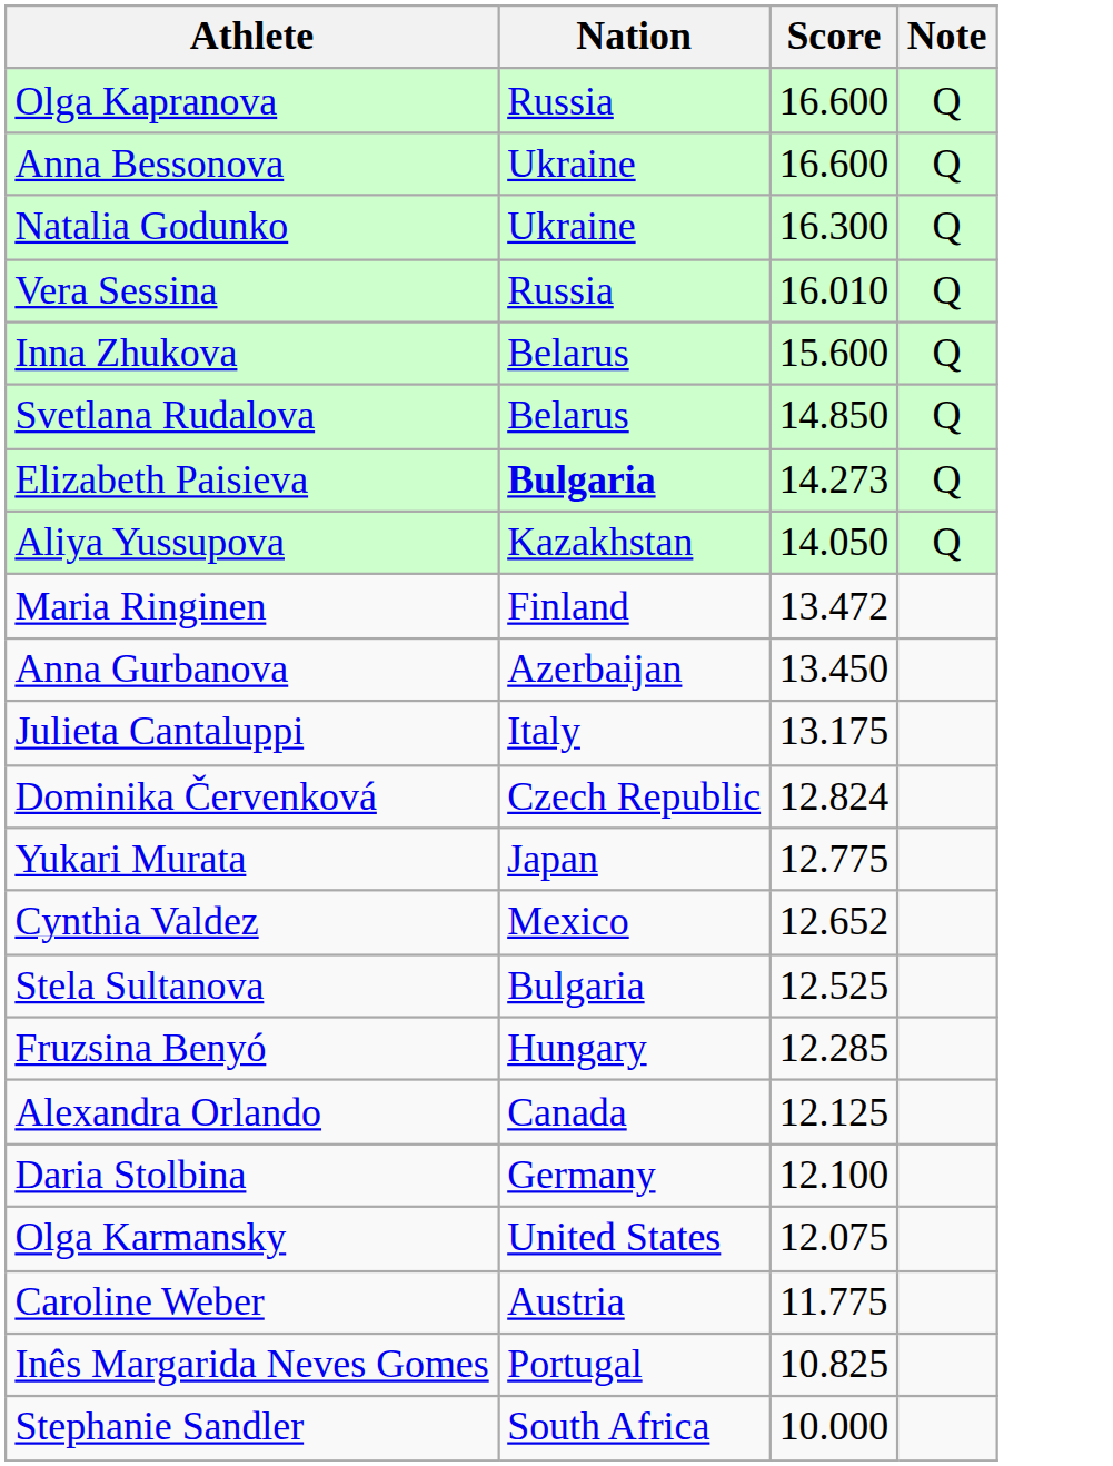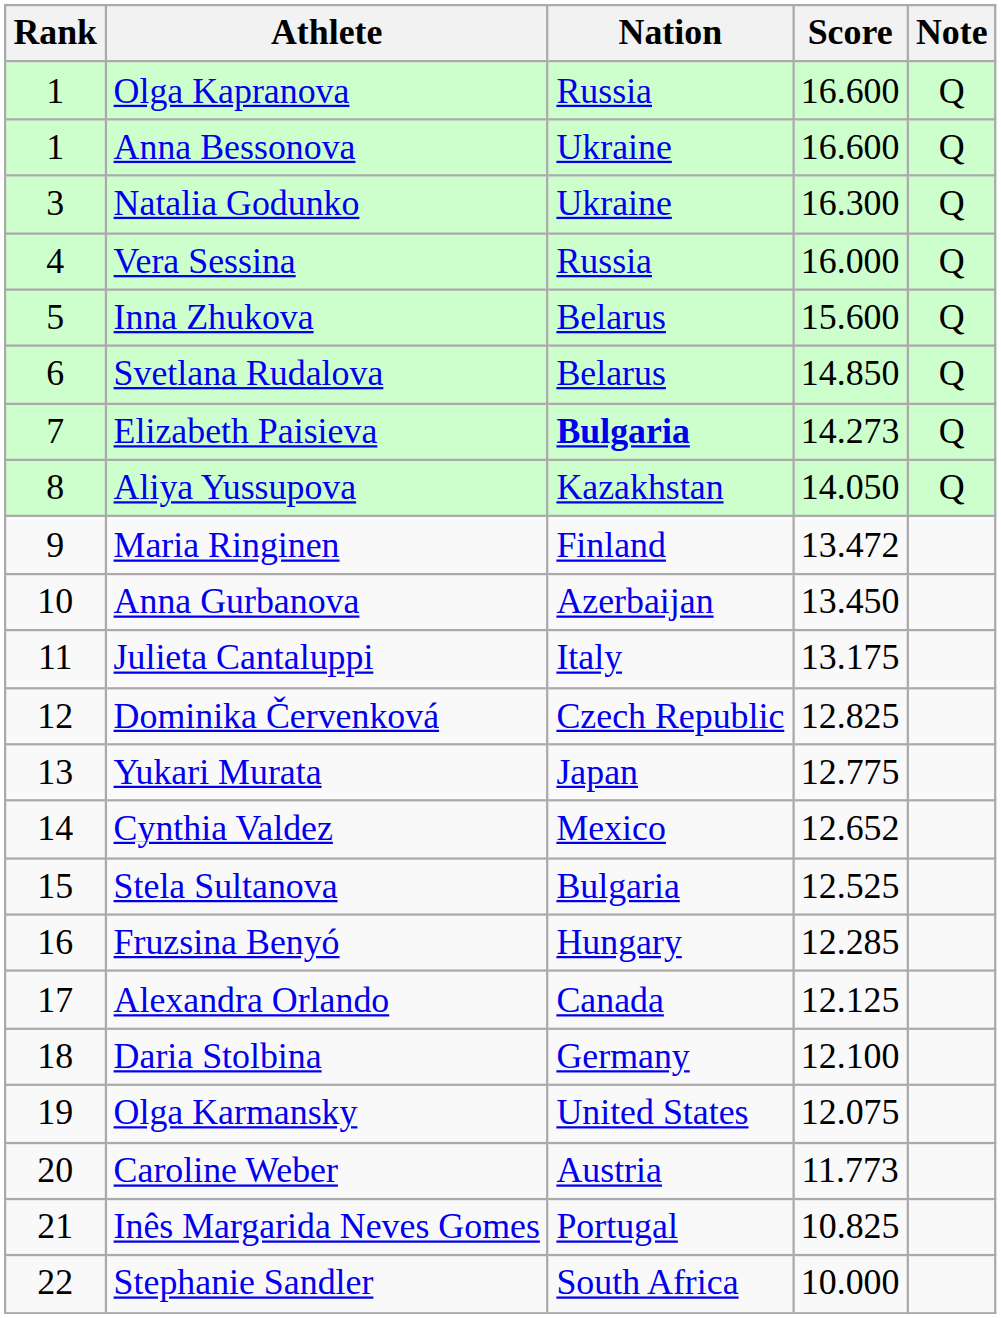 <table class="wikitable sortable" style="text-align:center">
 <tr>
+<th>Rank</th>
 <th>Athlete</th>
 <th>Nation</th>
 <th>Score</th>
 <th>Note</th>
 </tr>
 <tr bgcolor=ccffcc>
+<td>1</td>
 <td align=left><a href='#'>Olga Kapranova</a></td>
 <td align=left> <a href='#'>Russia</a></td>
 <td>16.600</td>
 <td>Q</td>
 </tr>
 <tr bgcolor=ccffcc>
+<td>1</td>
 <td align=left><a href='#'>Anna Bessonova</a></td>
 <td align=left> <a href='#'>Ukraine</a></td>
 <td>16.600</td>
 <td>Q</td>
 </tr>
 <tr bgcolor=ccffcc>
+<td>3</td>
 <td align=left><a href='#'>Natalia Godunko</a></td>
 <td align=left> <a href='#'>Ukraine</a></td>
 <td>16.300</td>
 <td>Q</td>
 </tr>
 <tr bgcolor=ccffcc>
+<td>4</td>
 <td align=left><a href='#'>Vera Sessina</a></td>
 <td align=left> <a href='#'>Russia</a></td>
-<td>16.010</td>
+<td>16.000</td>
 <td>Q</td>
 </tr>
 <tr bgcolor=ccffcc>
+<td>5</td>
 <td align=left><a href='#'>Inna Zhukova</a></td>
 <td align=left> <a href='#'>Belarus</a></td>
 <td>15.600</td>
 <td>Q</td>
 </tr>
 <tr bgcolor=ccffcc>
+<td>6</td>
 <td align=left><a href='#'>Svetlana Rudalova</a></td>
 <td align=left> <a href='#'>Belarus</a></td>
 <td>14.850</td>
 <td>Q</td>
 </tr>
 <tr bgcolor=ccffcc>
+<td>7</td>
 <td align=left><a href='#'>Elizabeth Paisieva</a></td>
 <td align=left><strong> <a href='#'>Bulgaria</a></strong></td>
 <td>14.273</td>
 <td>Q</td>
 </tr>
 <tr bgcolor=ccffcc>
+<td>8</td>
 <td align=left><a href='#'>Aliya Yussupova</a></td>
 <td align=left> <a href='#'>Kazakhstan</a></td>
 <td>14.050</td>
 <td>Q</td>
 </tr>
 <tr>
+<td>9</td>
 <td align=left><a href='#'>Maria Ringinen</a></td>
 <td align=left> <a href='#'>Finland</a></td>
 <td>13.472</td>
 <td></td>
 </tr>
 <tr>
+<td>10</td>
 <td align=left><a href='#'>Anna Gurbanova</a></td>
 <td align=left> <a href='#'>Azerbaijan</a></td>
 <td>13.450</td>
 <td></td>
 </tr>
 <tr>
+<td>11</td>
 <td align=left><a href='#'>Julieta Cantaluppi</a></td>
 <td align=left> <a href='#'>Italy</a></td>
 <td>13.175</td>
 <td></td>
 </tr>
 <tr>
+<td>12</td>
 <td align=left><a href='#'>Dominika Červenková</a></td>
 <td align=left> <a href='#'>Czech Republic</a></td>
-<td>12.824</td>
+<td>12.825</td>
 <td></td>
 </tr>
 <tr>
+<td>13</td>
 <td align=left><a href='#'>Yukari Murata</a></td>
 <td align=left> <a href='#'>Japan</a></td>
 <td>12.775</td>
 <td></td>
 </tr>
 <tr>
+<td>14</td>
 <td align=left><a href='#'>Cynthia Valdez</a></td>
 <td align=left> <a href='#'>Mexico</a></td>
 <td>12.652</td>
 <td></td>
 </tr>
 <tr>
+<td>15</td>
 <td align=left><a href='#'>Stela Sultanova</a></td>
 <td align=left> <a href='#'>Bulgaria</a></td>
 <td>12.525</td>
 <td></td>
 </tr>
 <tr>
+<td>16</td>
 <td align=left><a href='#'>Fruzsina Benyó</a></td>
 <td align=left> <a href='#'>Hungary</a></td>
 <td>12.285</td>
 <td></td>
 </tr>
 <tr>
+<td>17</td>
 <td align=left><a href='#'>Alexandra Orlando</a></td>
 <td align=left> <a href='#'>Canada</a></td>
 <td>12.125</td>
 <td></td>
 </tr>
 <tr>
+<td>18</td>
 <td align=left><a href='#'>Daria Stolbina</a></td>
 <td align=left> <a href='#'>Germany</a></td>
 <td>12.100</td>
 <td></td>
 </tr>
 <tr>
+<td>19</td>
 <td align=left><a href='#'>Olga Karmansky</a></td>
 <td align=left> <a href='#'>United States</a></td>
 <td>12.075</td>
 <td></td>
 </tr>
 <tr>
+<td>20</td>
 <td align=left><a href='#'>Caroline Weber</a></td>
 <td align=left> <a href='#'>Austria</a></td>
-<td>11.775</td>
+<td>11.773</td>
 <td></td>
 </tr>
 <tr>
+<td>21</td>
 <td align=left><a href='#'>Inês Margarida Neves Gomes</a></td>
 <td align=left> <a href='#'>Portugal</a></td>
 <td>10.825</td>
 <td></td>
 </tr>
 <tr>
+<td>22</td>
 <td align=left><a href='#'>Stephanie Sandler</a></td>
 <td align=left> <a href='#'>South Africa</a></td>
 <td>10.000</td>
 <td></td>
 </tr>
 </table>
